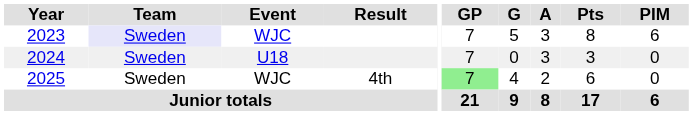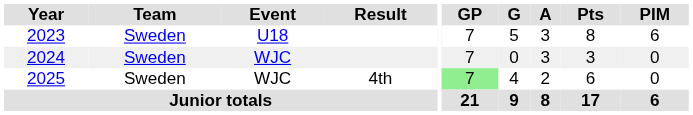 <table border="0" cellpadding="1" cellspacing="0" ID="Table3" style="text-align:center; width:40em">
 <tr bgcolor="#e0e0e0">
 <th>Year</th>
 <th>Team</th>
 <th>Event</th>
 <th>Result</th>
 <th rowspan="99" bgcolor="#ffffff"></th>
 <th>GP</th>
 <th>G</th>
 <th>A</th>
 <th>Pts</th>
 <th>PIM</th>
 </tr>
 <tr>
 <td><a href='#'>2023</a></td>
-<td style="background: lavender;"><a href='#'>Sweden</a></td>
-<td><a href='#'>WJC</a></td>
+<td><a href='#'>Sweden</a></td>
+<td><a href='#'>U18</a></td>
 <td></td>
 <td>7</td>
 <td>5</td>
 <td>3</td>
 <td>8</td>
 <td>6</td>
 </tr>
 <tr bgcolor="#f0f0f0">
 <td><a href='#'>2024</a></td>
 <td><a href='#'>Sweden</a></td>
-<td><a href='#'>U18</a></td>
+<td><a href='#'>WJC</a></td>
 <td></td>
 <td>7</td>
 <td>0</td>
 <td>3</td>
 <td>3</td>
 <td>0</td>
 </tr>
 <tr>
 <td><a href='#'>2025</a></td>
 <td>Sweden</td>
 <td>WJC</td>
 <td>4th</td>
 <td style="background: lightgreen;">7</td>
 <td>4</td>
 <td>2</td>
 <td>6</td>
 <td>0</td>
 </tr>
 <tr bgcolor="#e0e0e0">
 <th colspan="4">Junior totals</th>
 <th>21</th>
 <th>9</th>
 <th>8</th>
 <th>17</th>
 <th>6</th>
 </tr>
 </table>
